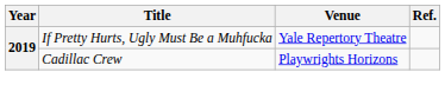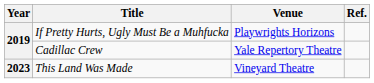 <table class="wikitable sortable plainrowheaders">
 <tr>
 <th scope="col">Year</th>
 <th scope="col">Title</th>
 <th scope="col">Venue</th>
 <th class="unsortable">Ref.</th>
 </tr>
 <tr>
 <th scope="row" rowspan="2">2019</th>
 <td><em>If Pretty Hurts, Ugly Must Be a Muhfucka</em></td>
+<td><a href='#'>Playwrights Horizons</a></td>
+<td align="center"></td>
+</tr>
+<tr>
+<td><em>Cadillac Crew</em></td>
 <td><a href='#'>Yale Repertory Theatre</a></td>
 <td align="center"></td>
 </tr>
 <tr>
-<td><em>Cadillac Crew</em></td>
-<td><a href='#'>Playwrights Horizons</a></td>
+<th scope="row">2023</th>
+<td><em>This Land Was Made</em></td>
+<td><a href='#'>Vineyard Theatre</a></td>
 <td align="center"></td>
 </tr>
 </table>
